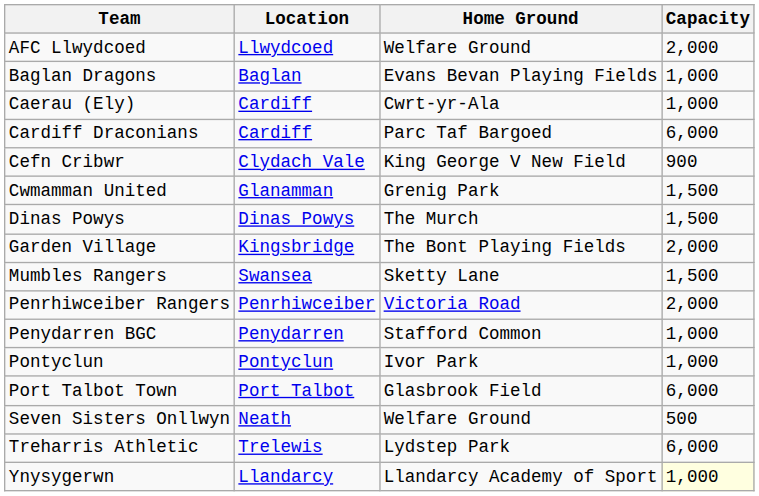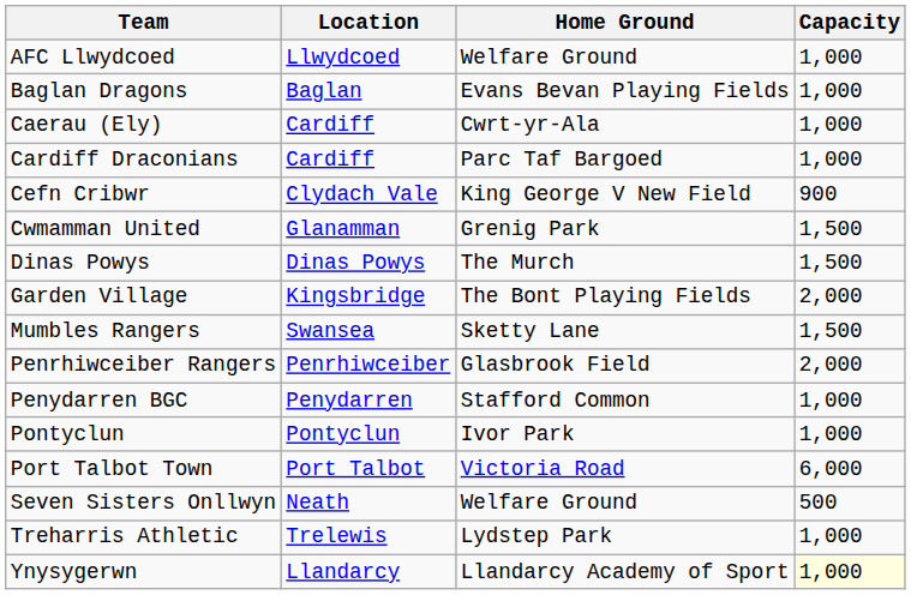 <table class="wikitable sortable">
 <tr>
 <th>Team</th>
 <th>Location</th>
 <th>Home Ground</th>
 <th>Capacity</th>
 </tr>
 <tr>
 <td>AFC Llwydcoed</td>
 <td><a href='#'>Llwydcoed</a></td>
 <td>Welfare Ground</td>
-<td>2,000</td>
+<td>1,000</td>
 </tr>
 <tr>
 <td>Baglan Dragons</td>
 <td><a href='#'>Baglan</a></td>
 <td>Evans Bevan Playing Fields</td>
 <td>1,000</td>
 </tr>
 <tr>
 <td>Caerau (Ely)</td>
 <td><a href='#'>Cardiff</a></td>
 <td>Cwrt-yr-Ala</td>
 <td>1,000</td>
 </tr>
 <tr>
 <td>Cardiff Draconians</td>
 <td><a href='#'>Cardiff</a></td>
 <td>Parc Taf Bargoed</td>
-<td>6,000</td>
+<td>1,000</td>
 </tr>
 <tr>
 <td>Cefn Cribwr</td>
 <td><a href='#'>Clydach Vale</a></td>
 <td>King George V New Field</td>
 <td>900</td>
 </tr>
 <tr>
 <td>Cwmamman United</td>
 <td><a href='#'>Glanamman</a></td>
 <td>Grenig Park</td>
 <td>1,500</td>
 </tr>
 <tr>
 <td>Dinas Powys</td>
 <td><a href='#'>Dinas Powys</a></td>
 <td>The Murch</td>
 <td>1,500</td>
 </tr>
 <tr>
 <td>Garden Village</td>
 <td><a href='#'>Kingsbridge</a></td>
 <td>The Bont Playing Fields</td>
 <td>2,000</td>
 </tr>
 <tr>
 <td>Mumbles Rangers</td>
 <td><a href='#'>Swansea</a></td>
 <td>Sketty Lane</td>
 <td>1,500</td>
 </tr>
 <tr>
 <td>Penrhiwceiber Rangers</td>
 <td><a href='#'>Penrhiwceiber</a></td>
-<td><a href='#'>Victoria Road</a></td>
+<td>Glasbrook Field</td>
 <td>2,000</td>
 </tr>
 <tr>
 <td>Penydarren BGC</td>
 <td><a href='#'>Penydarren</a></td>
 <td>Stafford Common</td>
 <td>1,000</td>
 </tr>
 <tr>
 <td>Pontyclun</td>
 <td><a href='#'>Pontyclun</a></td>
 <td>Ivor Park</td>
 <td>1,000</td>
 </tr>
 <tr>
 <td>Port Talbot Town</td>
 <td><a href='#'>Port Talbot</a></td>
-<td>Glasbrook Field</td>
+<td><a href='#'>Victoria Road</a></td>
 <td>6,000</td>
 </tr>
 <tr>
 <td>Seven Sisters Onllwyn</td>
 <td><a href='#'>Neath</a></td>
 <td>Welfare Ground</td>
 <td>500</td>
 </tr>
 <tr>
 <td>Treharris Athletic</td>
 <td><a href='#'>Trelewis</a></td>
 <td>Lydstep Park</td>
-<td>6,000</td>
+<td>1,000</td>
 </tr>
 <tr>
 <td>Ynysygerwn</td>
 <td><a href='#'>Llandarcy</a></td>
 <td>Llandarcy Academy of Sport</td>
 <td style="background: lightyellow;">1,000</td>
 </tr>
 </table>
